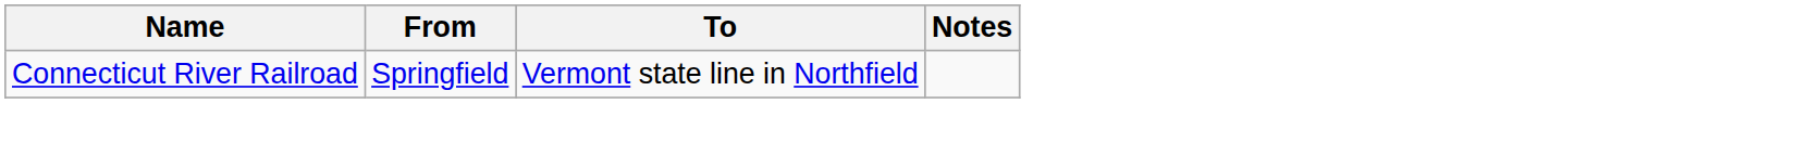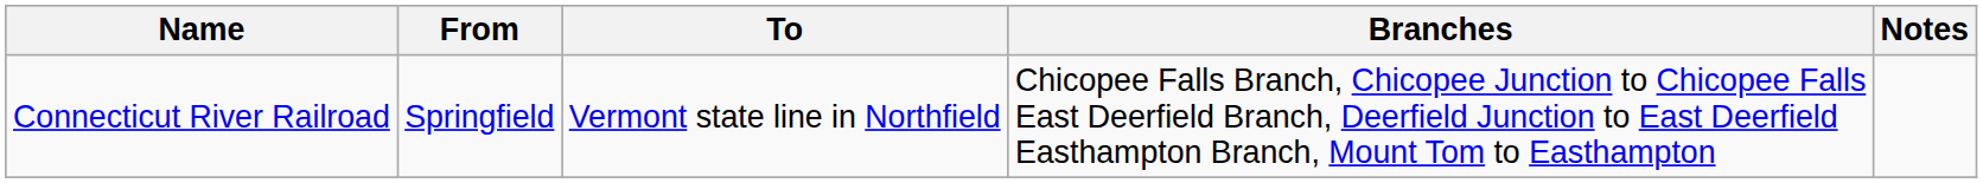 <table class="wikitable">
 <tr>
 <th>Name</th>
 <th>From</th>
 <th>To</th>
+<th>Branches</th>
 <th>Notes</th>
 </tr>
 <tr>
 <td><a href='#'>Connecticut River Railroad</a></td>
 <td><a href='#'>Springfield</a></td>
 <td><a href='#'>Vermont</a> state line in <a href='#'>Northfield</a></td>
+<td>Chicopee Falls Branch, <a href='#'>Chicopee Junction</a> to <a href='#'>Chicopee Falls</a><br>East Deerfield Branch, <a href='#'>Deerfield Junction</a> to <a href='#'>East Deerfield</a><br>Easthampton Branch, <a href='#'>Mount Tom</a> to <a href='#'>Easthampton</a></td>
 <td></td>
 </tr>
 </table>
